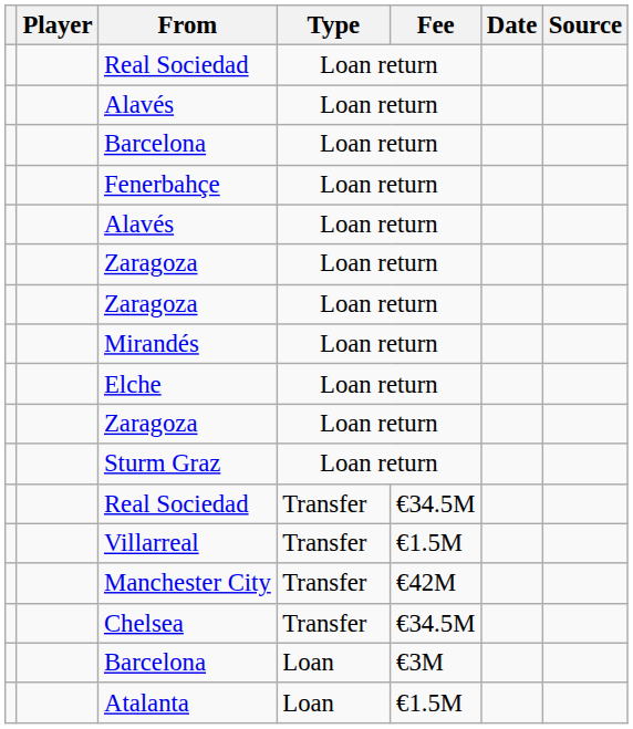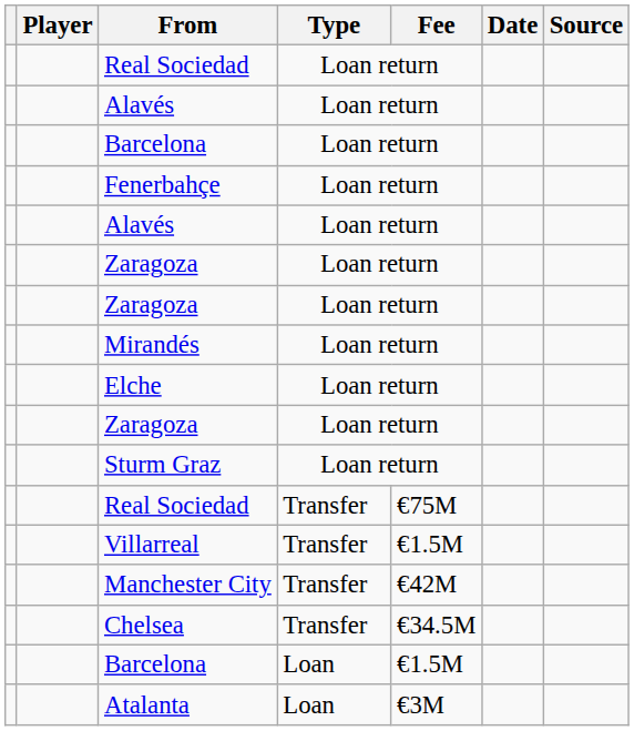 <table class="wikitable plainrowheaders sortable">
 <tr>
 <th></th>
 <th scope="col">Player</th>
 <th>From</th>
 <th style="width: 65px;">Type</th>
 <th>Fee</th>
 <th scope="col">Date</th>
 <th scope="col">Source</th>
 </tr>
 <tr>
 <td align="center"></td>
 <td></td>
 <td> <a href='#'>Real Sociedad</a></td>
 <td colspan="2" align="center">Loan return</td>
 <td></td>
 <td></td>
 </tr>
 <tr>
 <td align="center"></td>
 <td></td>
 <td> <a href='#'>Alavés</a></td>
 <td colspan="2" align="center">Loan return</td>
 <td></td>
 <td></td>
 </tr>
 <tr>
 <td align="center"></td>
 <td></td>
 <td> <a href='#'>Barcelona</a></td>
 <td align=center colspan=2>Loan return</td>
 <td></td>
 <td></td>
 </tr>
 <tr>
 <td align="center"></td>
 <td></td>
 <td> <a href='#'>Fenerbahçe</a></td>
 <td align=center colspan=2>Loan return</td>
 <td></td>
 <td></td>
 </tr>
 <tr>
 <td align="center"></td>
 <td></td>
 <td> <a href='#'>Alavés</a></td>
 <td colspan="2" align="center">Loan return</td>
 <td></td>
 <td></td>
 </tr>
 <tr>
 <td align="center"></td>
 <td></td>
 <td> <a href='#'>Zaragoza</a></td>
 <td colspan="2" align="center">Loan return</td>
 <td></td>
 <td></td>
 </tr>
 <tr>
 <td align="center"></td>
 <td></td>
 <td> <a href='#'>Zaragoza</a></td>
 <td colspan="2" align="center">Loan return</td>
 <td></td>
 <td></td>
 </tr>
 <tr>
 <td align="center"></td>
 <td></td>
 <td> <a href='#'>Mirandés</a></td>
 <td align=center colspan=2>Loan return</td>
 <td></td>
 <td></td>
 </tr>
 <tr>
 <td align="center"></td>
 <td></td>
 <td> <a href='#'>Elche</a></td>
 <td colspan="2" align="center">Loan return</td>
 <td></td>
 <td></td>
 </tr>
 <tr>
 <td align="center"></td>
 <td></td>
 <td> <a href='#'>Zaragoza</a></td>
 <td align=center colspan=2>Loan return</td>
 <td></td>
 <td></td>
 </tr>
 <tr>
 <td align="center"></td>
 <td></td>
 <td> <a href='#'>Sturm Graz</a></td>
 <td align=center colspan=2>Loan return</td>
 <td></td>
 <td></td>
 </tr>
 <tr>
 <td align="center"></td>
 <td></td>
 <td> <a href='#'>Real Sociedad</a></td>
 <td>Transfer</td>
-<td>€34.5M</td>
+<td>€75M</td>
 <td></td>
 <td></td>
 </tr>
 <tr>
 <td align="center"></td>
 <td></td>
 <td> <a href='#'>Villarreal</a></td>
 <td>Transfer</td>
 <td>€1.5M</td>
 <td></td>
 <td></td>
 </tr>
 <tr>
 <td align="center"></td>
 <td></td>
 <td> <a href='#'>Manchester City</a></td>
 <td>Transfer</td>
 <td>€42M</td>
 <td></td>
 <td></td>
 </tr>
 <tr>
 <td align="center"></td>
 <td></td>
 <td> <a href='#'>Chelsea</a></td>
 <td>Transfer</td>
 <td>€34.5M</td>
 <td></td>
 <td></td>
 </tr>
 <tr>
 <td align="center"></td>
 <td></td>
 <td> <a href='#'>Barcelona</a></td>
 <td>Loan</td>
-<td>€3M</td>
+<td>€1.5M</td>
 <td></td>
 <td></td>
 </tr>
 <tr>
 <td align="center"></td>
 <td></td>
 <td> <a href='#'>Atalanta</a></td>
 <td>Loan</td>
-<td>€1.5M</td>
+<td>€3M</td>
 <td></td>
 <td></td>
 </tr>
 </table>
